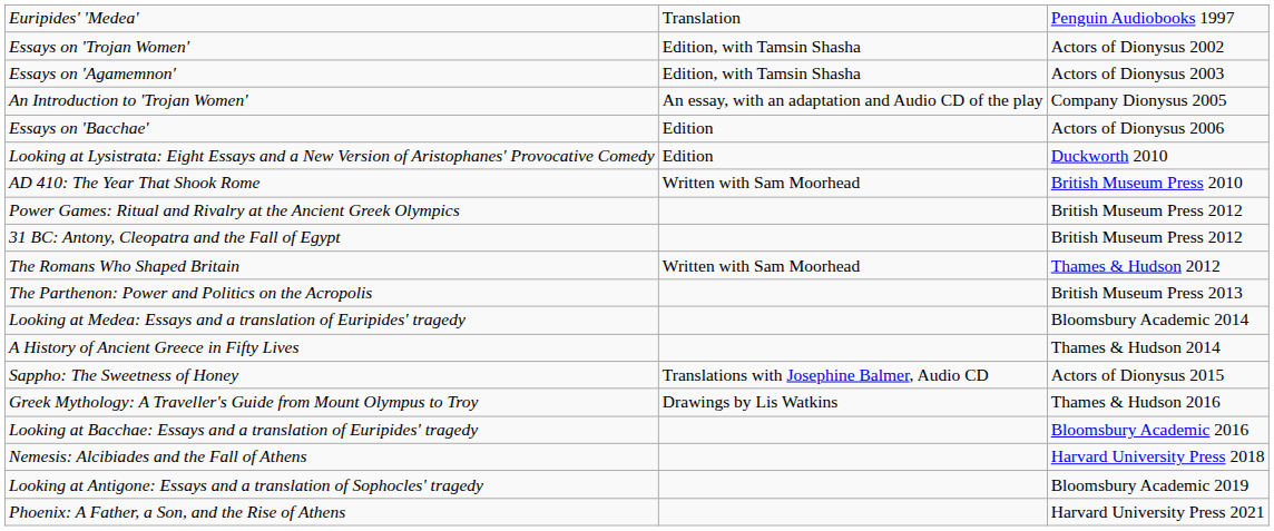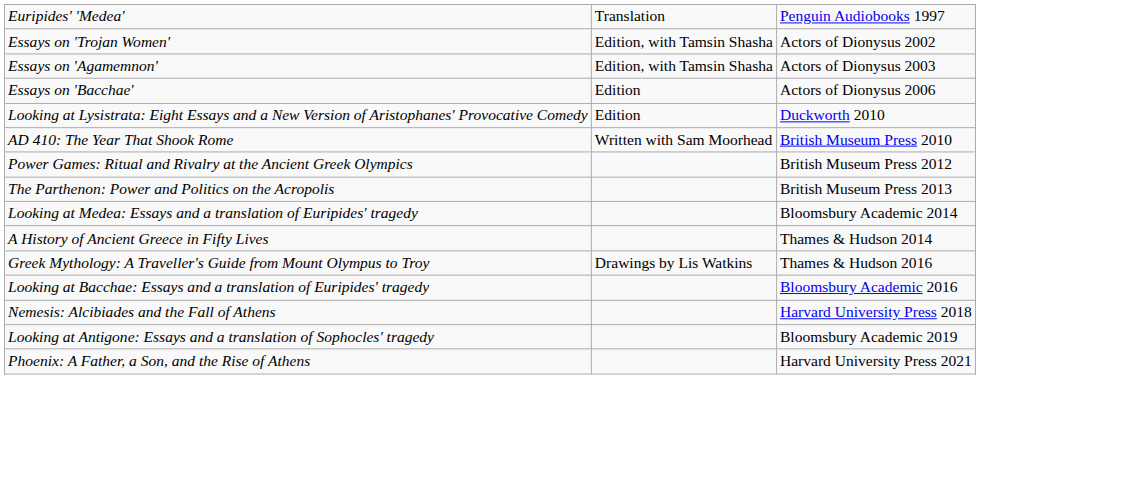 <table class="wikitable">
 <tr>
 <td><em>Euripides' 'Medea' </em></td>
 <td>Translation</td>
 <td><a href='#'>Penguin Audiobooks</a> 1997</td>
 </tr>
 <tr>
 <td><em>Essays on 'Trojan Women' </em></td>
 <td>Edition, with Tamsin Shasha</td>
 <td>Actors of Dionysus 2002</td>
 </tr>
 <tr>
 <td><em>Essays on 'Agamemnon' </em></td>
 <td>Edition, with Tamsin Shasha</td>
 <td>Actors of Dionysus 2003</td>
-</tr>
-<tr>
-<td><em>An Introduction to 'Trojan Women' </em></td>
-<td>An essay, with an adaptation and Audio CD of the play</td>
-<td>Company Dionysus 2005</td>
 </tr>
 <tr>
 <td><em>Essays on 'Bacchae' </em></td>
 <td>Edition</td>
 <td>Actors of Dionysus 2006</td>
 </tr>
 <tr>
 <td><em>Looking at Lysistrata: Eight Essays and a New Version of Aristophanes' Provocative Comedy</em></td>
 <td>Edition</td>
 <td><a href='#'>Duckworth</a> 2010</td>
 </tr>
 <tr>
 <td><em>AD 410: The Year That Shook Rome</em></td>
 <td>Written with Sam Moorhead</td>
 <td><a href='#'>British Museum Press</a> 2010</td>
 </tr>
 <tr>
 <td><em>Power Games: Ritual and Rivalry at the Ancient Greek Olympics</em></td>
 <td></td>
 <td>British Museum Press 2012</td>
 </tr>
 <tr>
-<td><em>31 BC: Antony, Cleopatra and the Fall of Egypt</em></td>
-<td></td>
-<td>British Museum Press 2012</td>
-</tr>
-<tr>
-<td><em>The Romans Who Shaped Britain</em></td>
-<td>Written with Sam Moorhead</td>
-<td><a href='#'>Thames & Hudson</a> 2012</td>
-</tr>
-<tr>
 <td><em>The Parthenon: Power and Politics on the Acropolis</em></td>
 <td></td>
 <td>British Museum Press 2013</td>
 </tr>
 <tr>
 <td><em>Looking at Medea: Essays and a translation of Euripides' tragedy</em></td>
 <td></td>
 <td>Bloomsbury Academic 2014</td>
 </tr>
 <tr>
 <td><em>A History of Ancient Greece in Fifty Lives</em></td>
 <td></td>
 <td>Thames & Hudson 2014</td>
-</tr>
-<tr>
-<td><em>Sappho: The Sweetness of Honey</em></td>
-<td>Translations with <a href='#'>Josephine Balmer</a>, Audio CD</td>
-<td>Actors of Dionysus 2015</td>
 </tr>
 <tr>
 <td><em>Greek Mythology: A Traveller's Guide from Mount Olympus to Troy</em></td>
 <td>Drawings by Lis Watkins</td>
 <td>Thames & Hudson 2016</td>
 </tr>
 <tr>
 <td><em>Looking at Bacchae: Essays and a translation of Euripides' tragedy</em></td>
 <td></td>
 <td><a href='#'>Bloomsbury Academic</a> 2016</td>
 </tr>
 <tr>
 <td><em>Nemesis: Alcibiades and the Fall of Athens</em></td>
 <td></td>
 <td><a href='#'>Harvard University Press</a> 2018</td>
 </tr>
 <tr>
 <td><em>Looking at Antigone: Essays and a translation of Sophocles' tragedy</em></td>
 <td></td>
 <td>Bloomsbury Academic 2019</td>
 </tr>
 <tr>
 <td><em>Phoenix: A Father, a Son, and the Rise of Athens</em></td>
 <td></td>
 <td>Harvard University Press 2021</td>
 </tr>
 </table>
